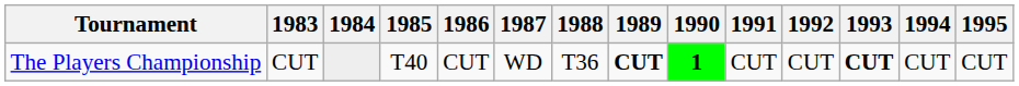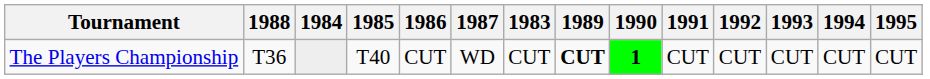 <table class="wikitable" style="font-size:95%;text-align:center;">
 <tr>
 <th>Tournament</th>
-<th>1983</th>
+<th>1988</th>
 <th>1984</th>
 <th>1985</th>
 <th>1986</th>
 <th>1987</th>
-<th>1988</th>
+<th>1983</th>
 <th>1989</th>
 <th>1990</th>
 <th>1991</th>
 <th>1992</th>
 <th>1993</th>
 <th>1994</th>
 <th>1995</th>
 </tr>
 <tr>
 <td align=left><a href='#'>The Players Championship</a></td>
-<td>CUT</td>
+<td>T36</td>
 <td style="background:#eeeeee;"></td>
 <td>T40</td>
 <td>CUT</td>
 <td>WD</td>
-<td>T36</td>
+<td>CUT</td>
 <td><strong>CUT</strong></td>
 <td style="background:lime;"><strong>1</strong></td>
 <td>CUT</td>
 <td>CUT</td>
-<td><strong>CUT</strong></td>
+<td>CUT</td>
 <td>CUT</td>
 <td>CUT</td>
 </tr>
 </table>
